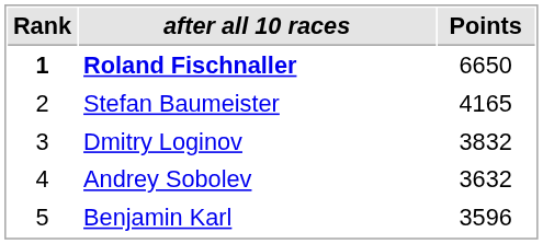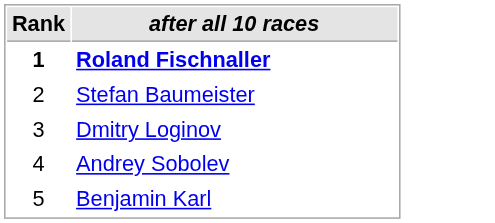 <table cellspacing="1" cellpadding="3" style="border:1px solid #aaa; font-size:86%;">
 <tr style="background:#e4e4e4;">
 <th style="border-bottom:1px solid #aaa; width:10px;">Rank</th>
 <th style="border-bottom:1px solid #aaa; width:200px;"><em>after all 10 races</em></th>
-<th style="border-bottom:1px solid #aaa; width:50px;">Points</th>
 </tr>
 <tr>
 <td align=center><strong>1</strong></td>
 <td><strong> <a href='#'>Roland Fischnaller</a></strong></td>
-<td align=center>6650</td>
 </tr>
 <tr>
 <td align=center>2</td>
 <td> <a href='#'>Stefan Baumeister</a></td>
-<td align=center>4165</td>
 </tr>
 <tr>
 <td align=center>3</td>
 <td> <a href='#'>Dmitry Loginov</a></td>
-<td align=center>3832</td>
 </tr>
 <tr>
 <td align=center>4</td>
 <td> <a href='#'>Andrey Sobolev</a></td>
-<td align=center>3632</td>
 </tr>
 <tr>
 <td align=center>5</td>
 <td> <a href='#'>Benjamin Karl</a></td>
-<td align=center>3596</td>
 </tr>
 </table>
